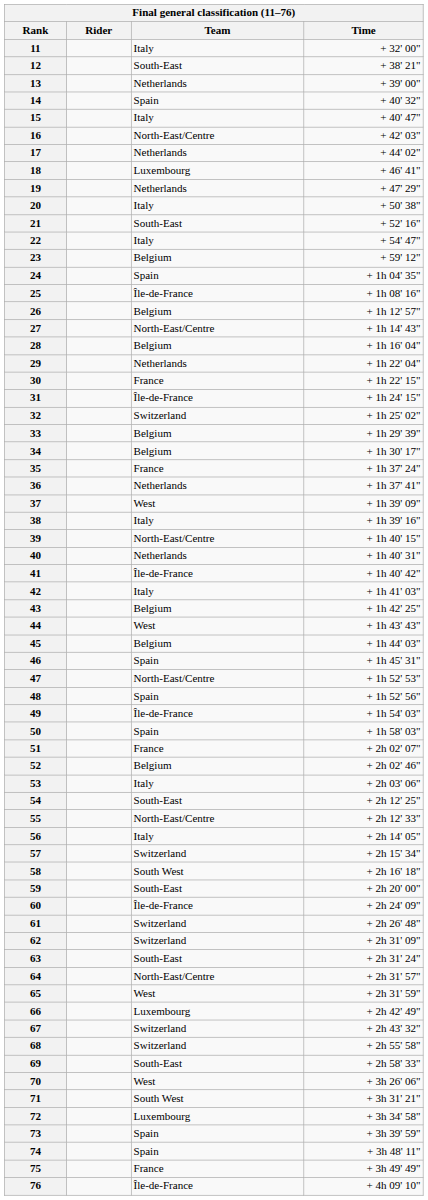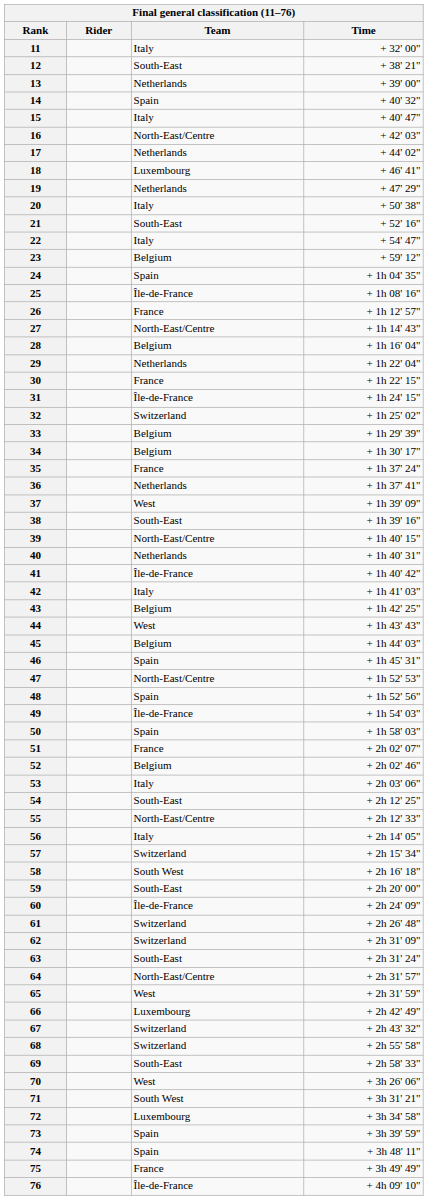 <table class="collapsible collapsed wikitable" style="width:38em;margin-top:-1px;">
 <tr>
 <th scope="col" colspan="4">Final general classification (11–76)</th>
 </tr>
 <tr>
 <th scope="col">Rank</th>
 <th scope="col">Rider</th>
 <th scope="col">Team</th>
 <th scope="col">Time</th>
 </tr>
 <tr>
 <th scope="row">11</th>
 <td></td>
 <td>Italy</td>
 <td style="text-align:right;">+ 32' 00"</td>
 </tr>
 <tr>
 <th scope="row">12</th>
 <td></td>
 <td>South-East</td>
 <td style="text-align:right;">+ 38' 21"</td>
 </tr>
 <tr>
 <th scope="row">13</th>
 <td></td>
 <td>Netherlands</td>
 <td style="text-align:right;">+ 39' 00"</td>
 </tr>
 <tr>
 <th scope="row">14</th>
 <td></td>
 <td>Spain</td>
 <td style="text-align:right;">+ 40' 32"</td>
 </tr>
 <tr>
 <th scope="row">15</th>
 <td></td>
 <td>Italy</td>
 <td style="text-align:right;">+ 40' 47"</td>
 </tr>
 <tr>
 <th scope="row">16</th>
 <td></td>
 <td>North-East/Centre</td>
 <td style="text-align:right;">+ 42' 03"</td>
 </tr>
 <tr>
 <th scope="row">17</th>
 <td></td>
 <td>Netherlands</td>
 <td style="text-align:right;">+ 44' 02"</td>
 </tr>
 <tr>
 <th scope="row">18</th>
 <td></td>
 <td>Luxembourg</td>
 <td style="text-align:right;">+ 46' 41"</td>
 </tr>
 <tr>
 <th scope="row">19</th>
 <td></td>
 <td>Netherlands</td>
 <td style="text-align:right;">+ 47' 29"</td>
 </tr>
 <tr>
 <th scope="row">20</th>
 <td></td>
 <td>Italy</td>
 <td style="text-align:right;">+ 50' 38"</td>
 </tr>
 <tr>
 <th scope="row">21</th>
 <td></td>
 <td>South-East</td>
 <td style="text-align:right;">+ 52' 16"</td>
 </tr>
 <tr>
 <th scope="row">22</th>
 <td></td>
 <td>Italy</td>
 <td style="text-align:right;">+ 54' 47"</td>
 </tr>
 <tr>
 <th scope="row">23</th>
 <td></td>
 <td>Belgium</td>
 <td style="text-align:right;">+ 59' 12"</td>
 </tr>
 <tr>
 <th scope="row">24</th>
 <td></td>
 <td>Spain</td>
 <td style="text-align:right;">+ 1h 04' 35"</td>
 </tr>
 <tr>
 <th scope="row">25</th>
 <td></td>
 <td>Île-de-France</td>
 <td style="text-align:right;">+ 1h 08' 16"</td>
 </tr>
 <tr>
 <th scope="row">26</th>
 <td></td>
-<td>Belgium</td>
+<td>France</td>
 <td style="text-align:right;">+ 1h 12' 57"</td>
 </tr>
 <tr>
 <th scope="row">27</th>
 <td></td>
 <td>North-East/Centre</td>
 <td style="text-align:right;">+ 1h 14' 43"</td>
 </tr>
 <tr>
 <th scope="row">28</th>
 <td></td>
 <td>Belgium</td>
 <td style="text-align:right;">+ 1h 16' 04"</td>
 </tr>
 <tr>
 <th scope="row">29</th>
 <td></td>
 <td>Netherlands</td>
 <td style="text-align:right;">+ 1h 22' 04"</td>
 </tr>
 <tr>
 <th scope="row">30</th>
 <td></td>
 <td>France</td>
 <td style="text-align:right;">+ 1h 22' 15"</td>
 </tr>
 <tr>
 <th scope="row">31</th>
 <td></td>
 <td>Île-de-France</td>
 <td style="text-align:right;">+ 1h 24' 15"</td>
 </tr>
 <tr>
 <th scope="row">32</th>
 <td></td>
 <td>Switzerland</td>
 <td style="text-align:right;">+ 1h 25' 02"</td>
 </tr>
 <tr>
 <th scope="row">33</th>
 <td></td>
 <td>Belgium</td>
 <td style="text-align:right;">+ 1h 29' 39"</td>
 </tr>
 <tr>
 <th scope="row">34</th>
 <td></td>
 <td>Belgium</td>
 <td style="text-align:right;">+ 1h 30' 17"</td>
 </tr>
 <tr>
 <th scope="row">35</th>
 <td></td>
 <td>France</td>
 <td style="text-align:right;">+ 1h 37' 24"</td>
 </tr>
 <tr>
 <th scope="row">36</th>
 <td></td>
 <td>Netherlands</td>
 <td style="text-align:right;">+ 1h 37' 41"</td>
 </tr>
 <tr>
 <th scope="row">37</th>
 <td></td>
 <td>West</td>
 <td style="text-align:right;">+ 1h 39' 09"</td>
 </tr>
 <tr>
 <th scope="row">38</th>
 <td></td>
-<td>Italy</td>
+<td>South-East</td>
 <td style="text-align:right;">+ 1h 39' 16"</td>
 </tr>
 <tr>
 <th scope="row">39</th>
 <td></td>
 <td>North-East/Centre</td>
 <td style="text-align:right;">+ 1h 40' 15"</td>
 </tr>
 <tr>
 <th scope="row">40</th>
 <td></td>
 <td>Netherlands</td>
 <td style="text-align:right;">+ 1h 40' 31"</td>
 </tr>
 <tr>
 <th scope="row">41</th>
 <td></td>
 <td>Île-de-France</td>
 <td style="text-align:right;">+ 1h 40' 42"</td>
 </tr>
 <tr>
 <th scope="row">42</th>
 <td></td>
 <td>Italy</td>
 <td style="text-align:right;">+ 1h 41' 03"</td>
 </tr>
 <tr>
 <th scope="row">43</th>
 <td></td>
 <td>Belgium</td>
 <td style="text-align:right;">+ 1h 42' 25"</td>
 </tr>
 <tr>
 <th scope="row">44</th>
 <td></td>
 <td>West</td>
 <td style="text-align:right;">+ 1h 43' 43"</td>
 </tr>
 <tr>
 <th scope="row">45</th>
 <td></td>
 <td>Belgium</td>
 <td style="text-align:right;">+ 1h 44' 03"</td>
 </tr>
 <tr>
 <th scope="row">46</th>
 <td></td>
 <td>Spain</td>
 <td style="text-align:right;">+ 1h 45' 31"</td>
 </tr>
 <tr>
 <th scope="row">47</th>
 <td></td>
 <td>North-East/Centre</td>
 <td style="text-align:right;">+ 1h 52' 53"</td>
 </tr>
 <tr>
 <th scope="row">48</th>
 <td></td>
 <td>Spain</td>
 <td style="text-align:right;">+ 1h 52' 56"</td>
 </tr>
 <tr>
 <th scope="row">49</th>
 <td></td>
 <td>Île-de-France</td>
 <td style="text-align:right;">+ 1h 54' 03"</td>
 </tr>
 <tr>
 <th scope="row">50</th>
 <td></td>
 <td>Spain</td>
 <td style="text-align:right;">+ 1h 58' 03"</td>
 </tr>
 <tr>
 <th scope="row">51</th>
 <td></td>
 <td>France</td>
 <td style="text-align:right;">+ 2h 02' 07"</td>
 </tr>
 <tr>
 <th scope="row">52</th>
 <td></td>
 <td>Belgium</td>
 <td style="text-align:right;">+ 2h 02' 46"</td>
 </tr>
 <tr>
 <th scope="row">53</th>
 <td></td>
 <td>Italy</td>
 <td style="text-align:right;">+ 2h 03' 06"</td>
 </tr>
 <tr>
 <th scope="row">54</th>
 <td></td>
 <td>South-East</td>
 <td style="text-align:right;">+ 2h 12' 25"</td>
 </tr>
 <tr>
 <th scope="row">55</th>
 <td></td>
 <td>North-East/Centre</td>
 <td style="text-align:right;">+ 2h 12' 33"</td>
 </tr>
 <tr>
 <th scope="row">56</th>
 <td></td>
 <td>Italy</td>
 <td style="text-align:right;">+ 2h 14' 05"</td>
 </tr>
 <tr>
 <th scope="row">57</th>
 <td></td>
 <td>Switzerland</td>
 <td style="text-align:right;">+ 2h 15' 34"</td>
 </tr>
 <tr>
 <th scope="row">58</th>
 <td></td>
 <td>South West</td>
 <td style="text-align:right;">+ 2h 16' 18"</td>
 </tr>
 <tr>
 <th scope="row">59</th>
 <td></td>
 <td>South-East</td>
 <td style="text-align:right;">+ 2h 20' 00"</td>
 </tr>
 <tr>
 <th scope="row">60</th>
 <td></td>
 <td>Île-de-France</td>
 <td style="text-align:right;">+ 2h 24' 09"</td>
 </tr>
 <tr>
 <th scope="row">61</th>
 <td></td>
 <td>Switzerland</td>
 <td style="text-align:right;">+ 2h 26' 48"</td>
 </tr>
 <tr>
 <th scope="row">62</th>
 <td></td>
 <td>Switzerland</td>
 <td style="text-align:right;">+ 2h 31' 09"</td>
 </tr>
 <tr>
 <th scope="row">63</th>
 <td></td>
 <td>South-East</td>
 <td style="text-align:right;">+ 2h 31' 24"</td>
 </tr>
 <tr>
 <th scope="row">64</th>
 <td></td>
 <td>North-East/Centre</td>
 <td style="text-align:right;">+ 2h 31' 57"</td>
 </tr>
 <tr>
 <th scope="row">65</th>
 <td></td>
 <td>West</td>
 <td style="text-align:right;">+ 2h 31' 59"</td>
 </tr>
 <tr>
 <th scope="row">66</th>
 <td></td>
 <td>Luxembourg</td>
 <td style="text-align:right;">+ 2h 42' 49"</td>
 </tr>
 <tr>
 <th scope="row">67</th>
 <td></td>
 <td>Switzerland</td>
 <td style="text-align:right;">+ 2h 43' 32"</td>
 </tr>
 <tr>
 <th scope="row">68</th>
 <td></td>
 <td>Switzerland</td>
 <td style="text-align:right;">+ 2h 55' 58"</td>
 </tr>
 <tr>
 <th scope="row">69</th>
 <td></td>
 <td>South-East</td>
 <td style="text-align:right;">+ 2h 58' 33"</td>
 </tr>
 <tr>
 <th scope="row">70</th>
 <td></td>
 <td>West</td>
 <td style="text-align:right;">+ 3h 26' 06"</td>
 </tr>
 <tr>
 <th scope="row">71</th>
 <td></td>
 <td>South West</td>
 <td style="text-align:right;">+ 3h 31' 21"</td>
 </tr>
 <tr>
 <th scope="row">72</th>
 <td></td>
 <td>Luxembourg</td>
 <td style="text-align:right;">+ 3h 34' 58"</td>
 </tr>
 <tr>
 <th scope="row">73</th>
 <td></td>
 <td>Spain</td>
 <td style="text-align:right;">+ 3h 39' 59"</td>
 </tr>
 <tr>
 <th scope="row">74</th>
 <td></td>
 <td>Spain</td>
 <td style="text-align:right;">+ 3h 48' 11"</td>
 </tr>
 <tr>
 <th scope="row">75</th>
 <td></td>
 <td>France</td>
 <td style="text-align:right;">+ 3h 49' 49"</td>
 </tr>
 <tr>
 <th scope="row">76</th>
 <td></td>
 <td>Île-de-France</td>
 <td style="text-align:right;">+ 4h 09' 10"</td>
 </tr>
 </table>
